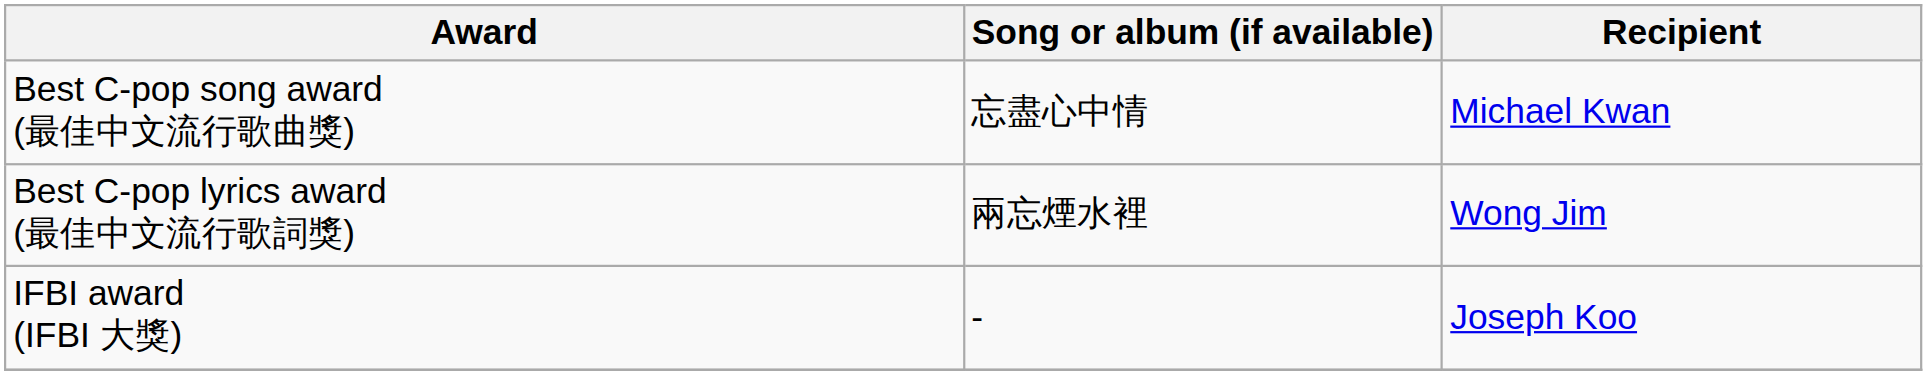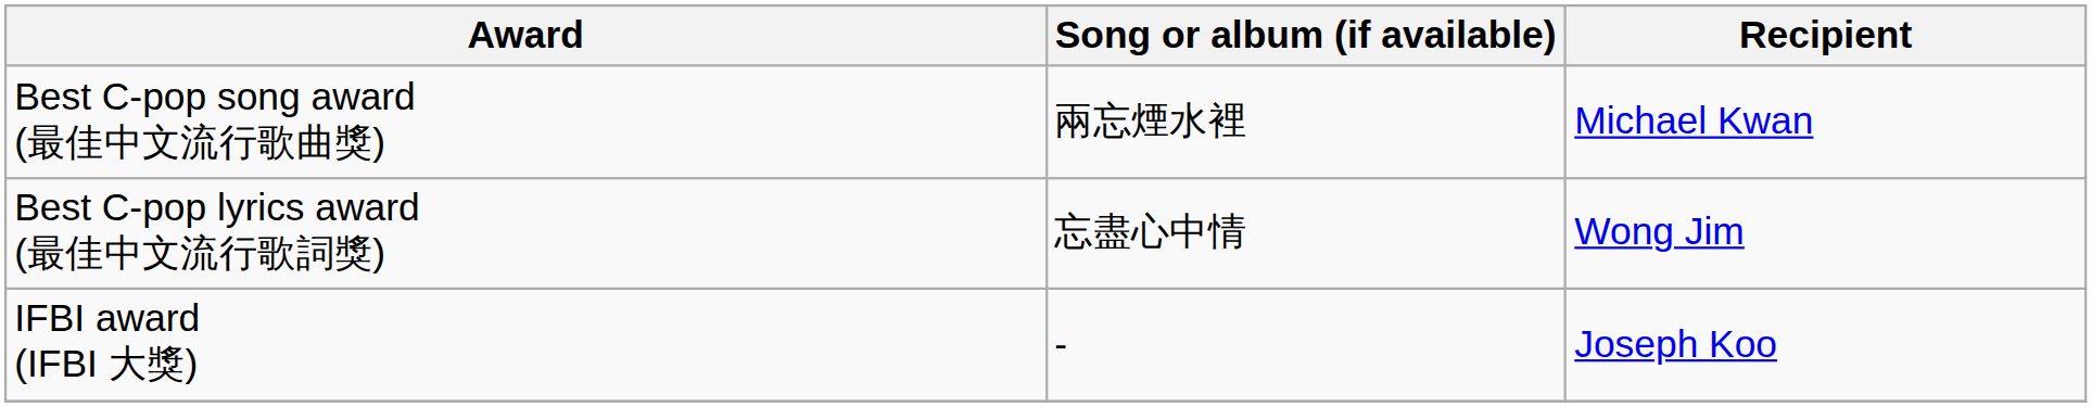 <table class="wikitable">
 <tr>
 <th width=40%>Award</th>
 <th width=20%>Song or album (if available)</th>
 <th width=20%>Recipient</th>
 </tr>
 <tr>
 <td>Best C-pop song award<br>(最佳中文流行歌曲獎)</td>
-<td>忘盡心中情</td>
+<td>兩忘煙水裡</td>
 <td><a href='#'>Michael Kwan</a></td>
 </tr>
 <tr>
 <td>Best C-pop lyrics award<br>(最佳中文流行歌詞獎)</td>
-<td>兩忘煙水裡</td>
+<td>忘盡心中情</td>
 <td><a href='#'>Wong Jim</a></td>
 </tr>
 <tr>
 <td>IFBI award<br>(IFBI 大獎)</td>
 <td>-</td>
 <td><a href='#'>Joseph Koo</a></td>
 </tr>
 <tr>
 </tr>
 </table>
